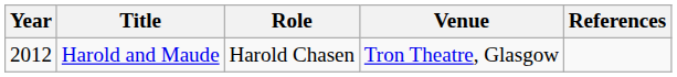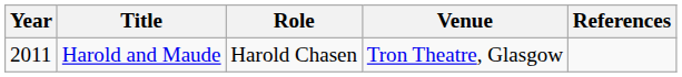 <table class="wikitable sortable">
 <tr>
 <th><strong>Year</strong></th>
 <th><strong>Title</strong></th>
 <th><strong>Role</strong></th>
 <th><strong>Venue</strong></th>
 <th><strong>References</strong></th>
 </tr>
 <tr>
-<td>2012</td>
+<td>2011</td>
 <td><a href='#'>Harold and Maude</a></td>
 <td>Harold Chasen</td>
 <td><a href='#'>Tron Theatre</a>, Glasgow</td>
 <td></td>
 </tr>
 </table>
